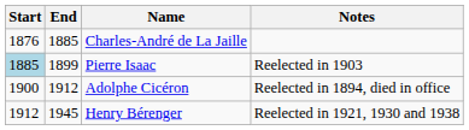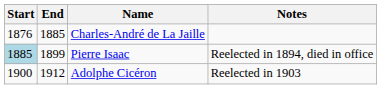 <table class=wikitable>
 <tr>
 <th>Start</th>
 <th>End</th>
 <th>Name</th>
 <th>Notes</th>
 </tr>
 <tr>
 <td>1876</td>
 <td>1885</td>
 <td><a href='#'>Charles-André de La Jaille</a></td>
 <td></td>
 </tr>
 <tr>
 <td style="background: lightblue;">1885</td>
 <td>1899</td>
 <td><a href='#'>Pierre Isaac</a></td>
-<td>Reelected in 1903</td>
+<td>Reelected in 1894, died in office</td>
 </tr>
 <tr>
 <td>1900</td>
 <td>1912</td>
 <td><a href='#'>Adolphe Cicéron</a></td>
-<td>Reelected in 1894, died in office</td>
-</tr>
-<tr>
-<td>1912</td>
-<td>1945</td>
-<td><a href='#'>Henry Bérenger</a></td>
-<td>Reelected  in 1921, 1930  and 1938</td>
+<td>Reelected in 1903</td>
 </tr>
 </table>
